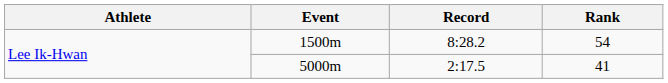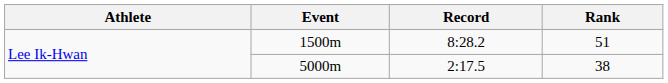 <table class=wikitable style="font-size:90%; text-align:center; width:40%">
 <tr>
 <th>Athlete</th>
 <th>Event</th>
 <th>Record</th>
 <th>Rank</th>
 </tr>
 <tr>
 <td rowspan=2 align=left><a href='#'>Lee Ik-Hwan</a></td>
 <td>1500m</td>
 <td>8:28.2</td>
-<td>54</td>
+<td>51</td>
 </tr>
 <tr>
 <td>5000m</td>
 <td>2:17.5</td>
-<td>41</td>
+<td>38</td>
 </tr>
 </table>
